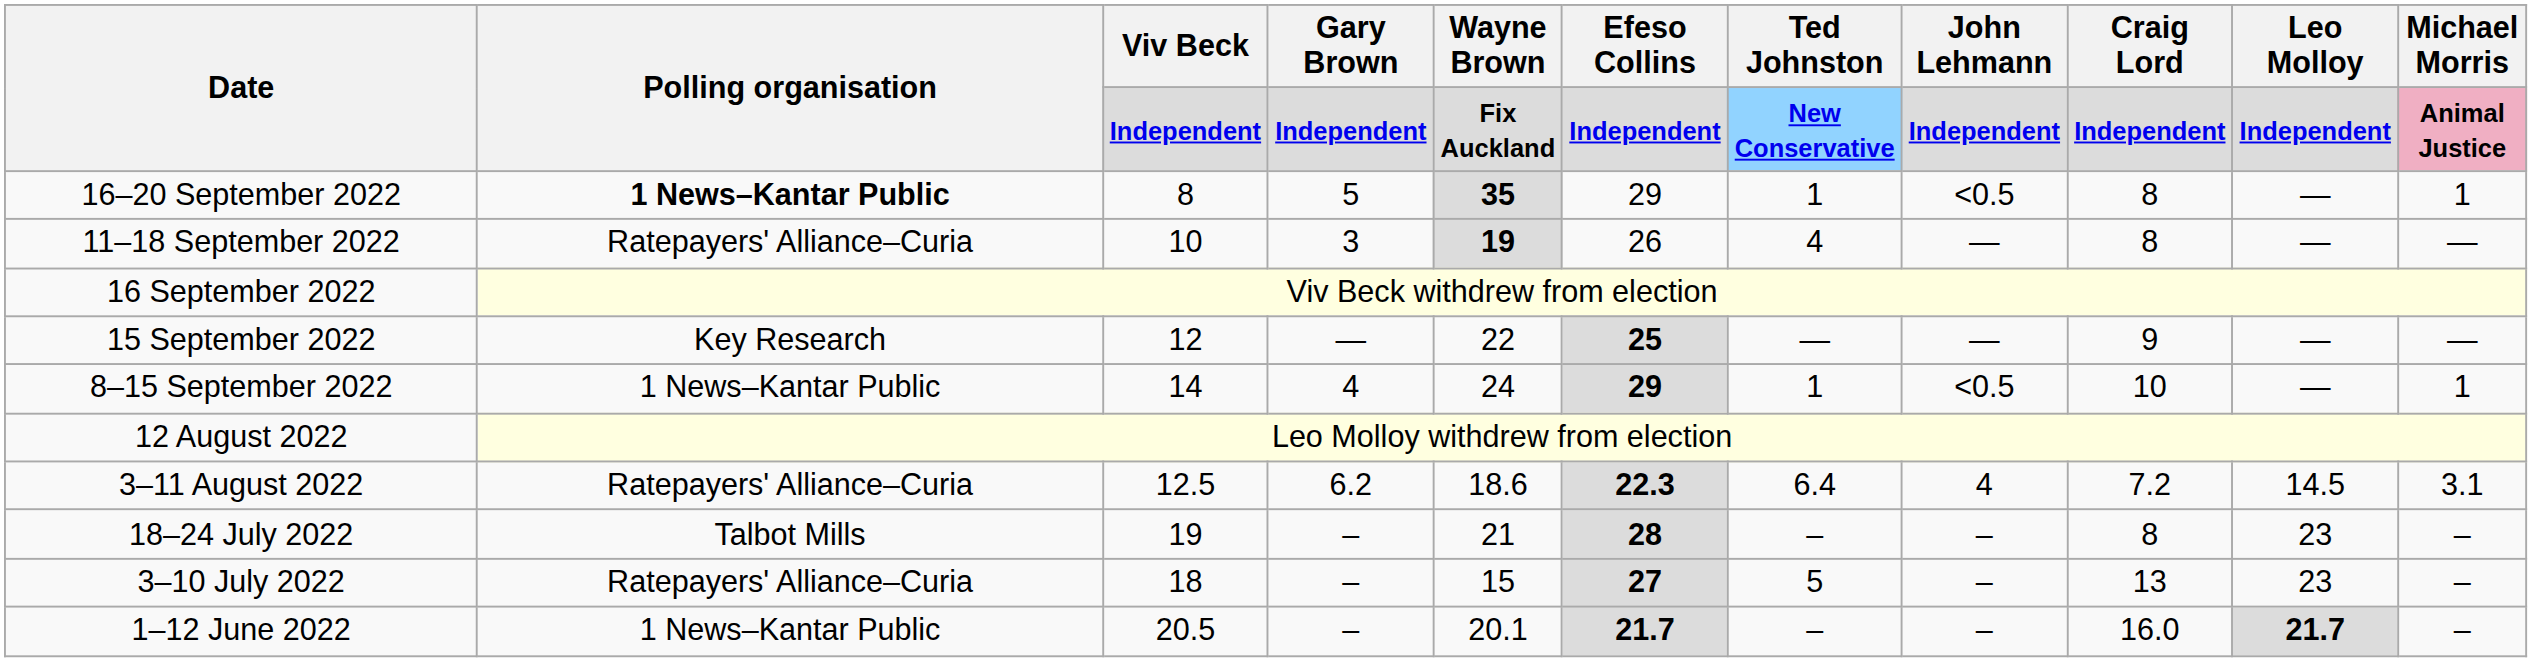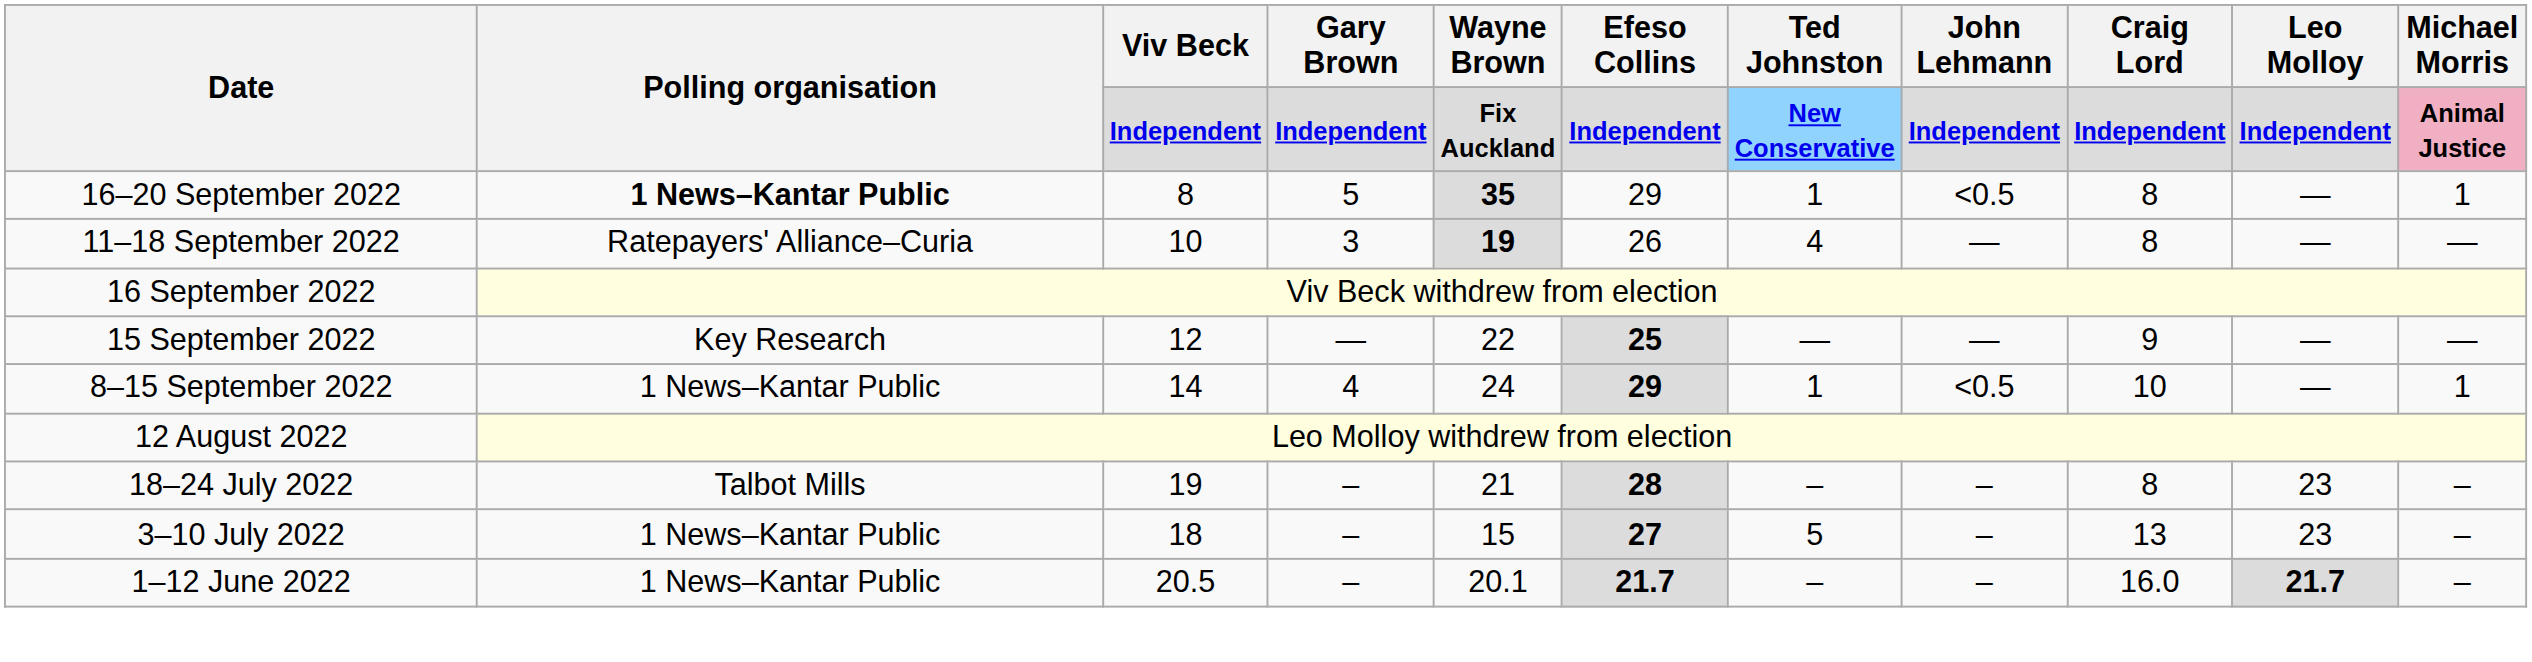 <table class="wikitable" style="text-align:center">
 <tr>
 <th scope="col" rowspan=2 style="width:15em;">Date</th>
 <th scope="col" rowspan=2 style="width:20em;">Polling organisation</th>
 <th scope="col">Viv Beck</th>
 <th scope="col">Gary Brown</th>
 <th scope="col">Wayne Brown</th>
 <th scope="col">Efeso Collins</th>
 <th scope="col">Ted Johnston</th>
 <th scope="col">John Lehmann</th>
 <th scope="col">Craig Lord</th>
 <th scope="col">Leo Molloy</th>
 <th scope="col">Michael Morris</th>
 </tr>
 <tr>
 <th style="background-color:#DCDCDC;width:60px"><small><a href='#'>Independent</a></small></th>
 <th style="background-color:#DCDCDC;width:60px"><small><a href='#'>Independent</a></small></th>
 <th style="background-color:#DCDCDC;width:60px"><small>Fix Auckland</small></th>
 <th style="background-color:#DCDCDC;width:60px"><small><a href='#'>Independent</a></small></th>
 <th style="background-color:#91D3FF;width:60px"><small><a href='#'>New Conservative</a></small></th>
 <th style="background-color:#DCDCDC;width:60px"><small><a href='#'>Independent</a></small></th>
 <th style="background-color:#DCDCDC;width:60px"><small><a href='#'>Independent</a></small></th>
 <th style="background-color:#DCDCDC;width:60px"><small><a href='#'>Independent</a></small></th>
 <th style="background-color:#F0AFC3;width:60px"><small>Animal Justice</small></th>
 </tr>
 <tr>
 <td>16–20 September 2022</td>
 <td><strong>1 News–Kantar Public</strong></td>
 <td>8</td>
 <td>5</td>
 <td style="background-color:#DCDCDC;"><strong>35</strong></td>
 <td>29</td>
 <td>1</td>
 <td><0.5</td>
 <td>8</td>
 <td>—</td>
 <td>1</td>
 </tr>
 <tr>
 <td>11–18 September 2022</td>
 <td>Ratepayers' Alliance–Curia</td>
 <td>10</td>
 <td>3</td>
 <td style="background-color:#DCDCDC;"><strong>19</strong></td>
 <td>26</td>
 <td>4</td>
 <td>—</td>
 <td>8</td>
 <td>—</td>
 <td>—</td>
 </tr>
 <tr>
 <td>16 September 2022</td>
 <td colspan=10 style="background:lightyellow;">Viv Beck withdrew from election</td>
 </tr>
 <tr>
 <td>15 September 2022</td>
 <td>Key Research</td>
 <td>12</td>
 <td>—</td>
 <td>22</td>
 <td style="background-color:#DCDCDC;"><strong>25</strong></td>
 <td>—</td>
 <td>—</td>
 <td>9</td>
 <td>—</td>
 <td>—</td>
 </tr>
 <tr>
 <td>8–15 September 2022</td>
 <td>1 News–Kantar Public</td>
 <td>14</td>
 <td>4</td>
 <td>24</td>
 <td style="background-color:#DCDCDC;"><strong>29</strong></td>
 <td>1</td>
 <td><0.5</td>
 <td>10</td>
 <td>—</td>
 <td>1</td>
 </tr>
 <tr>
 <td>12 August 2022</td>
 <td colspan=10 style="background:lightyellow;">Leo Molloy withdrew from election</td>
 </tr>
 <tr>
-<td>3–11 August 2022</td>
-<td>Ratepayers' Alliance–Curia</td>
-<td>12.5</td>
-<td>6.2</td>
-<td>18.6</td>
-<td style="background-color:#DCDCDC;"><strong>22.3</strong></td>
-<td>6.4</td>
-<td>4</td>
-<td>7.2</td>
-<td>14.5</td>
-<td>3.1</td>
-</tr>
-<tr>
 <td>18–24 July 2022</td>
 <td>Talbot Mills</td>
 <td>19</td>
 <td>–</td>
 <td>21</td>
 <td style="background-color:#DCDCDC;"><strong>28</strong></td>
 <td>–</td>
 <td>–</td>
 <td>8</td>
 <td>23</td>
 <td>–</td>
 </tr>
 <tr>
 <td>3–10 July 2022</td>
-<td>Ratepayers' Alliance–Curia</td>
+<td>1 News–Kantar Public</td>
 <td>18</td>
 <td>–</td>
 <td>15</td>
 <td style="background-color:#DCDCDC;"><strong>27</strong></td>
 <td>5</td>
 <td>–</td>
 <td>13</td>
 <td>23</td>
 <td>–</td>
 </tr>
 <tr>
 <td>1–12 June 2022</td>
 <td>1 News–Kantar Public</td>
 <td>20.5</td>
 <td>–</td>
 <td>20.1</td>
 <td style="background-color:#DCDCDC;"><strong>21.7</strong></td>
 <td>–</td>
 <td>–</td>
 <td>16.0</td>
 <td style="background-color:#DCDCDC;"><strong>21.7</strong></td>
 <td>–</td>
 </tr>
 </table>
